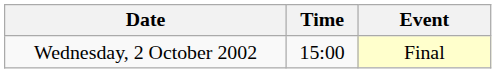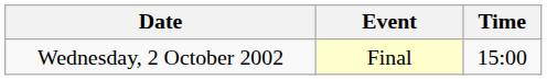 <table class = "wikitable" style="text-align:center;">
 <tr>
 <th width=220>Date</th>
+<th width=100>Event</th>
 <th width=50>Time</th>
-<th width=100>Event</th>
 </tr>
 <tr>
 <td>Wednesday, 2 October 2002</td>
+<td bgcolor=ffffcc>Final</td>
 <td>15:00</td>
-<td bgcolor=ffffcc>Final</td>
 </tr>
 </table>
